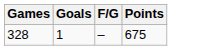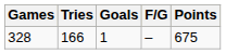 <table class="wikitable">
 <tr style="background:#bdb76b;">
 <th>Games</th>
+<th>Tries</th>
 <th>Goals</th>
 <th>F/G</th>
 <th>Points</th>
 </tr>
 <tr>
 <td>328</td>
+<td>166</td>
 <td>1</td>
 <td>–</td>
 <td>675</td>
 </tr>
 </table>
